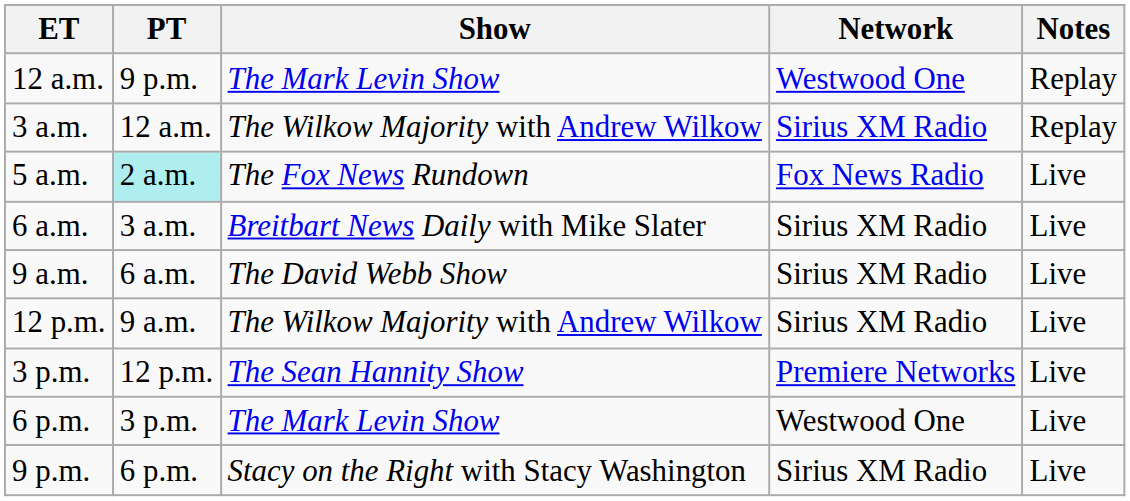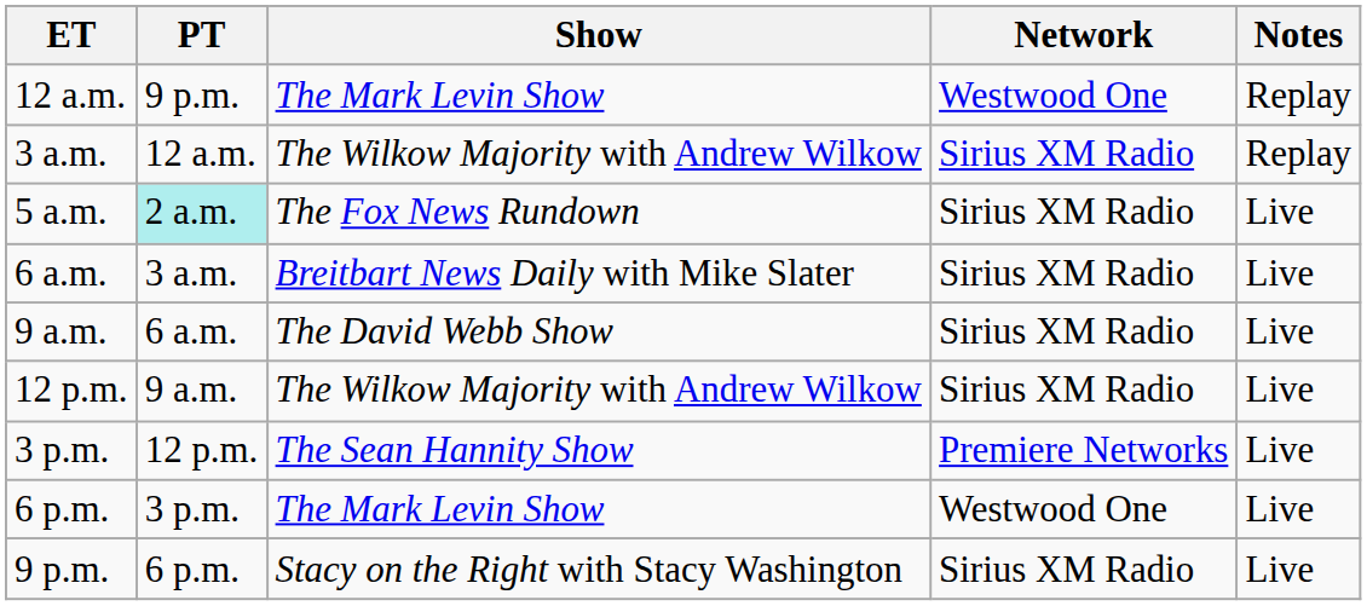 <table class="wikitable">
 <tr>
 <th>ET</th>
 <th>PT</th>
 <th>Show</th>
 <th>Network</th>
 <th>Notes</th>
 </tr>
 <tr>
 <td>12 a.m.</td>
 <td>9 p.m.</td>
 <td><em><a href='#'>The Mark Levin Show</a></em></td>
 <td><a href='#'>Westwood One</a></td>
 <td>Replay</td>
 </tr>
 <tr>
 <td>3 a.m.</td>
 <td>12 a.m.</td>
 <td><em>The Wilkow Majority</em> with <a href='#'>Andrew Wilkow</a></td>
 <td><a href='#'>Sirius XM Radio</a></td>
 <td>Replay</td>
 </tr>
 <tr>
 <td>5 a.m.</td>
 <td style="background: paleturquoise;">2 a.m.</td>
 <td><em>The <a href='#'>Fox News</a> Rundown</em></td>
-<td><a href='#'>Fox News Radio</a></td>
+<td>Sirius XM Radio</td>
 <td>Live</td>
 </tr>
 <tr>
 <td>6 a.m.</td>
 <td>3 a.m.</td>
 <td><em><a href='#'>Breitbart News</a> Daily</em> with Mike Slater</td>
 <td>Sirius XM Radio</td>
 <td>Live</td>
 </tr>
 <tr>
 <td>9 a.m.</td>
 <td>6 a.m.</td>
 <td><em>The David Webb Show</em></td>
 <td>Sirius XM Radio</td>
 <td>Live</td>
 </tr>
 <tr>
 <td>12 p.m.</td>
 <td>9 a.m.</td>
 <td><em>The Wilkow Majority</em> with <a href='#'>Andrew Wilkow</a></td>
 <td>Sirius XM Radio</td>
 <td>Live</td>
 </tr>
 <tr>
 <td>3 p.m.</td>
 <td>12 p.m.</td>
 <td><em><a href='#'>The Sean Hannity Show</a></em></td>
 <td><a href='#'>Premiere Networks</a></td>
 <td>Live</td>
 </tr>
 <tr>
 <td>6 p.m.</td>
 <td>3 p.m.</td>
 <td><em><a href='#'>The Mark Levin Show</a></em></td>
 <td>Westwood One</td>
 <td>Live</td>
 </tr>
 <tr>
 <td>9 p.m.</td>
 <td>6 p.m.</td>
 <td><em>Stacy on the Right</em> with Stacy Washington</td>
 <td>Sirius XM Radio</td>
 <td>Live</td>
 </tr>
 </table>
